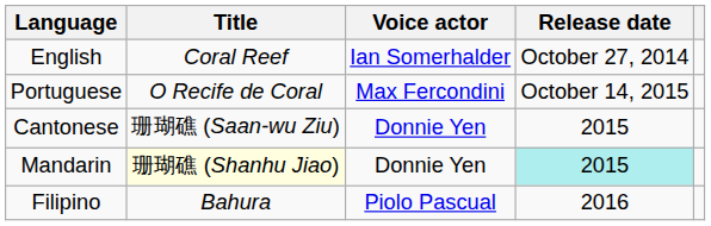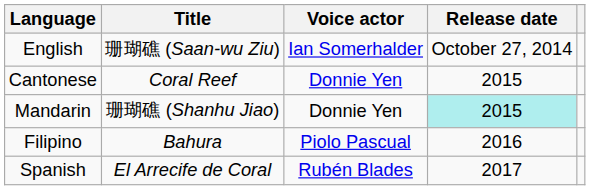 <table class="wikitable">
 <tr>
 <th>Language</th>
 <th>Title</th>
 <th>Voice actor</th>
 <th>Release date</th>
 <th></th>
 </tr>
 <tr>
 <td style="text-align: center;">English</td>
-<td style="text-align: center;"><em>Coral Reef</em></td>
+<td style="text-align: center;">珊瑚礁 (<em>Saan-wu Ziu</em>)</td>
 <td style="text-align: center;"><a href='#'>Ian Somerhalder</a></td>
 <td style="text-align: center;">October 27, 2014</td>
 <td style="text-align: center;"></td>
 </tr>
 <tr>
-<td style="text-align: center;">Portuguese</td>
-<td style="text-align: center;"><em>O Recife de Coral</em></td>
-<td style="text-align: center;"><a href='#'>Max Fercondini</a></td>
-<td style="text-align: center;">October 14, 2015</td>
-<td style="text-align: center;"></td>
-</tr>
-<tr>
 <td style="text-align: center;">Cantonese</td>
-<td style="text-align: center;">珊瑚礁 (<em>Saan-wu Ziu</em>)</td>
+<td style="text-align: center;"><em>Coral Reef</em></td>
 <td style="text-align: center;"><a href='#'>Donnie Yen</a></td>
 <td style="text-align: center;">2015</td>
 <td style="text-align: center;"></td>
 </tr>
 <tr>
 <td style="text-align: center;">Mandarin</td>
-<td style="background: lightyellow; text-align: center;">珊瑚礁 (<em>Shanhu Jiao</em>)</td>
+<td style="text-align: center;">珊瑚礁 (<em>Shanhu Jiao</em>)</td>
 <td style="text-align: center;">Donnie Yen</td>
 <td style="background: paleturquoise; text-align: center;">2015</td>
 <td style="text-align: center;"></td>
 </tr>
 <tr>
 <td style="text-align: center;">Filipino</td>
 <td style="text-align: center;"><em>Bahura</em></td>
 <td style="text-align: center;"><a href='#'>Piolo Pascual</a></td>
 <td style="text-align: center;">2016</td>
 <td style="text-align: center;"></td>
 </tr>
+<tr>
+<td style="text-align: center;">Spanish</td>
+<td style="text-align: center;"><em>El Arrecife de Coral</em></td>
+<td style="text-align: center;"><a href='#'>Rubén Blades</a></td>
+<td style="text-align: center;">2017</td>
+<td style="text-align: center;"></td>
+</tr>
 </table>
